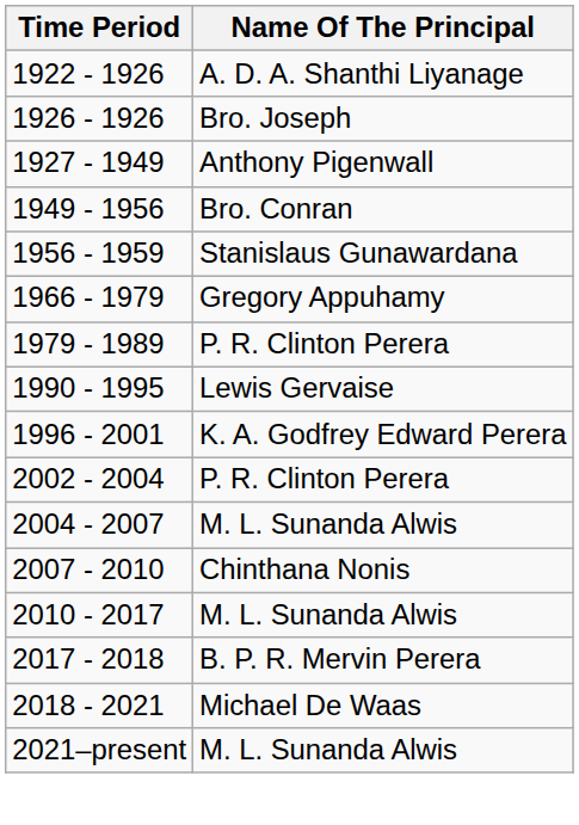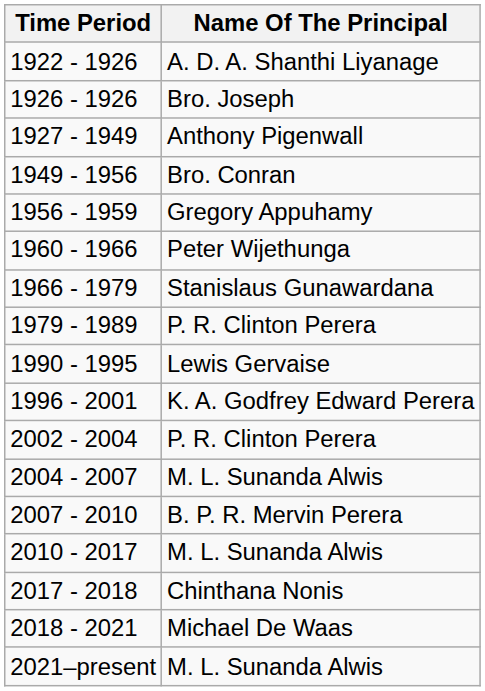 <table class="wikitable">
 <tr>
 <th>Time Period</th>
 <th>Name Of The Principal</th>
 </tr>
 <tr>
 <td>1922 - 1926</td>
 <td>A. D. A. Shanthi Liyanage</td>
 </tr>
 <tr>
 <td>1926 - 1926</td>
 <td>Bro. Joseph</td>
 </tr>
 <tr>
 <td>1927 - 1949</td>
 <td>Anthony Pigenwall</td>
 </tr>
 <tr>
 <td>1949 - 1956</td>
 <td>Bro. Conran</td>
 </tr>
 <tr>
 <td>1956 - 1959</td>
-<td>Stanislaus Gunawardana</td>
+<td>Gregory Appuhamy</td>
+</tr>
+<tr>
+<td>1960 - 1966</td>
+<td>Peter Wijethunga</td>
 </tr>
 <tr>
 <td>1966 - 1979</td>
-<td>Gregory Appuhamy</td>
+<td>Stanislaus Gunawardana</td>
 </tr>
 <tr>
 <td>1979 - 1989</td>
 <td>P. R. Clinton Perera</td>
 </tr>
 <tr>
 <td>1990 - 1995</td>
 <td>Lewis Gervaise</td>
 </tr>
 <tr>
 <td>1996 - 2001</td>
 <td>K. A. Godfrey Edward Perera</td>
 </tr>
 <tr>
 <td>2002 - 2004</td>
 <td>P. R. Clinton Perera</td>
 </tr>
 <tr>
 <td>2004 - 2007</td>
 <td>M. L. Sunanda Alwis</td>
 </tr>
 <tr>
 <td>2007 - 2010</td>
-<td>Chinthana Nonis</td>
+<td>B. P. R. Mervin Perera</td>
 </tr>
 <tr>
 <td>2010 - 2017</td>
 <td>M. L. Sunanda Alwis</td>
 </tr>
 <tr>
 <td>2017 - 2018</td>
-<td>B. P. R. Mervin Perera</td>
+<td>Chinthana Nonis</td>
 </tr>
 <tr>
 <td>2018 - 2021</td>
 <td>Michael De Waas</td>
 </tr>
 <tr>
 <td>2021–present</td>
 <td>M. L. Sunanda Alwis</td>
 </tr>
 </table>
